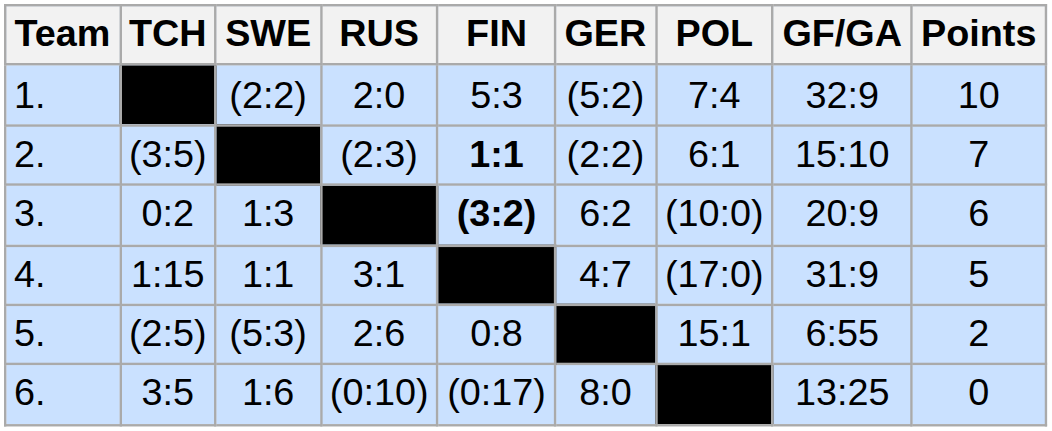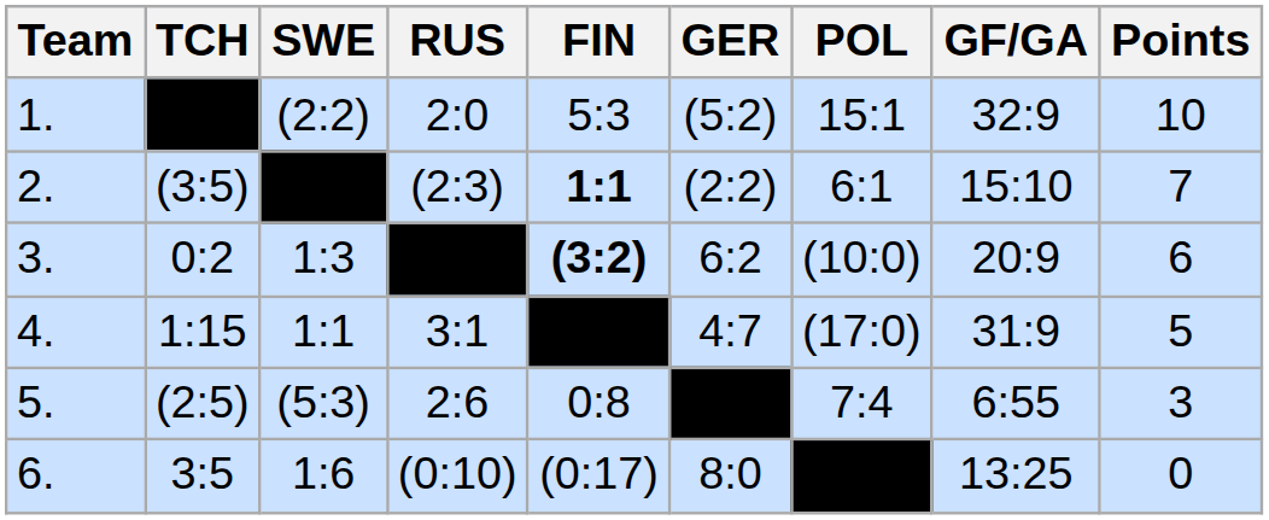 <table class="wikitable" bgcolor="#EFEFFF" width="50%">
 <tr bgcolor="#BCD2EE">
 <th>Team</th>
 <th>TCH</th>
 <th>SWE</th>
 <th>RUS</th>
 <th>FIN</th>
 <th>GER</th>
 <th>POL</th>
 <th>GF/GA</th>
 <th>Points</th>
 </tr>
 <tr bgcolor="#CAE1FF" align="center">
 <td align="left">1. </td>
 <td style="background:#000000;"></td>
 <td>(2:2)</td>
 <td>2:0</td>
 <td>5:3</td>
 <td>(5:2)</td>
-<td>7:4</td>
+<td>15:1</td>
 <td>32:9</td>
 <td>10</td>
 </tr>
 <tr bgcolor="#CAE1FF" align="center">
 <td align="left">2. </td>
 <td>(3:5)</td>
 <td style="background:#000000;"></td>
 <td>(2:3)</td>
 <td><strong>1:1</strong></td>
 <td>(2:2)</td>
 <td>6:1</td>
 <td>15:10</td>
 <td>7</td>
 </tr>
 <tr bgcolor="#CAE1FF" align="center">
 <td align="left">3. </td>
 <td>0:2</td>
 <td>1:3</td>
 <td style="background:#000000;"></td>
 <td><strong>(3:2)</strong></td>
 <td>6:2</td>
 <td>(10:0)</td>
 <td>20:9</td>
 <td>6</td>
 </tr>
 <tr bgcolor="#CAE1FF" align="center">
 <td align="left">4. </td>
 <td>1:15</td>
 <td>1:1</td>
 <td>3:1</td>
 <td style="background:#000000;"></td>
 <td>4:7</td>
 <td>(17:0)</td>
 <td>31:9</td>
 <td>5</td>
 </tr>
 <tr bgcolor="#CAE1FF" align="center">
 <td align="left">5. </td>
 <td>(2:5)</td>
 <td>(5:3)</td>
 <td>2:6</td>
 <td>0:8</td>
 <td style="background:#000000;"></td>
-<td>15:1</td>
+<td>7:4</td>
 <td>6:55</td>
-<td>2</td>
+<td>3</td>
 </tr>
 <tr bgcolor="#CAE1FF" align="center">
 <td align="left">6. </td>
 <td>3:5</td>
 <td>1:6</td>
 <td>(0:10)</td>
 <td>(0:17)</td>
 <td>8:0</td>
 <td style="background:#000000;"></td>
 <td>13:25</td>
 <td>0</td>
 </tr>
 </table>
